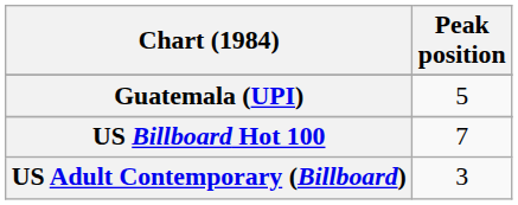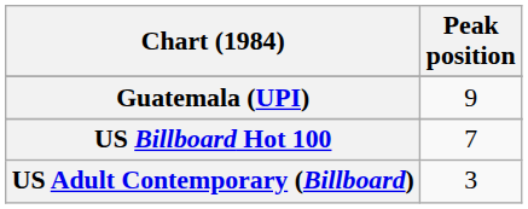 <table class="wikitable sortable plainrowheaders" style="text-align:center">
 <tr>
 <th>Chart (1984)</th>
 <th>Peak<br>position</th>
 </tr>
 <tr>
 </tr>
 <tr>
 </tr>
 <tr>
 <th scope="row">Guatemala (<a href='#'>UPI</a>)</th>
-<td>5</td>
+<td>9</td>
 </tr>
 <tr>
 </tr>
 <tr>
 </tr>
 <tr>
 </tr>
 <tr>
 <th scope="row">US <a href='#'><em>Billboard</em> Hot 100</a></th>
 <td>7</td>
 </tr>
 <tr>
 <th scope="row">US <a href='#'>Adult Contemporary</a> (<em><a href='#'>Billboard</a></em>)</th>
 <td>3</td>
 </tr>
 </table>
